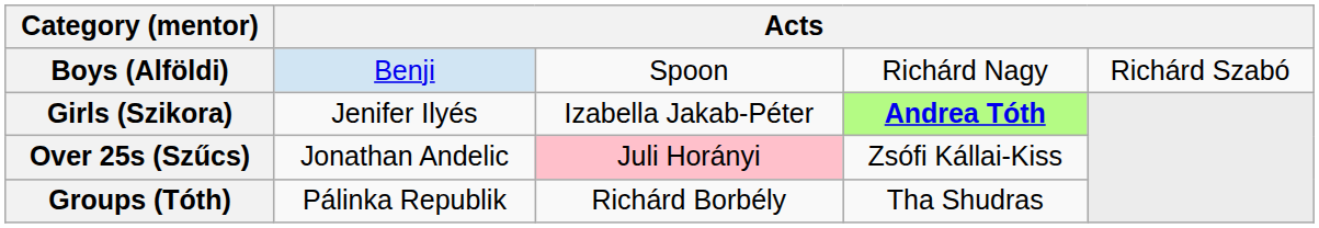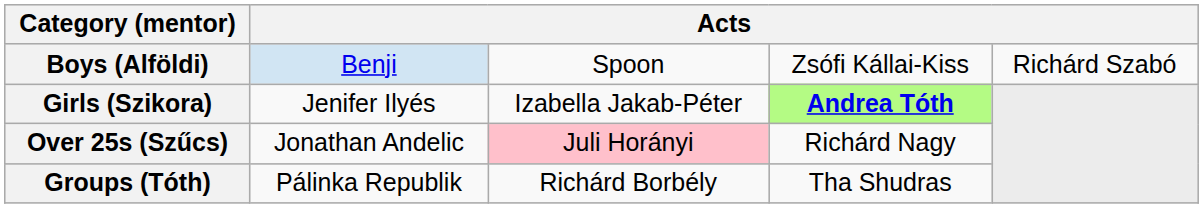 <table class="wikitable" style="text-align:center">
 <tr>
 <th spope="col" style="width:150px;">Category (mentor)</th>
 <th scope="col" colspan="4" style="width:600px;">Acts</th>
 </tr>
 <tr>
 <th scope="col">Boys (Alföldi)</th>
 <td bgcolor="#d1e5f3"><a href='#'>Benji</a></td>
 <td>Spoon</td>
-<td>Richárd Nagy</td>
+<td>Zsófi Kállai-Kiss</td>
 <td>Richárd Szabó</td>
 </tr>
 <tr>
 <th scope="col">Girls (Szikora)</th>
 <td>Jenifer Ilyés</td>
 <td>Izabella Jakab-Péter</td>
 <td bgcolor="#B4FB84"><strong><a href='#'>Andrea Tóth</a></strong></td>
 <td rowspan=3 bgcolor="ececec"></td>
 </tr>
 <tr>
 <th scope="col">Over 25s (Szűcs)</th>
 <td>Jonathan Andelic</td>
 <td bgcolor="pink">Juli Horányi</td>
-<td>Zsófi Kállai-Kiss</td>
+<td>Richárd Nagy</td>
 </tr>
 <tr>
 <th scope="col">Groups (Tóth)</th>
 <td>Pálinka Republik</td>
 <td>Richárd Borbély</td>
 <td>Tha Shudras</td>
 </tr>
 </table>
